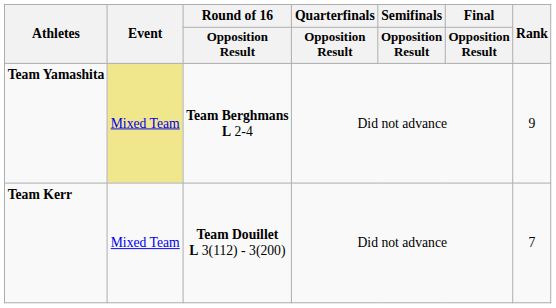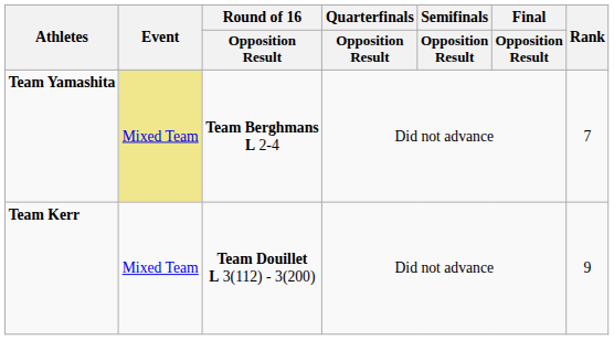 <table class="wikitable" style="font-size:90%">
 <tr>
 <th rowspan="2">Athletes</th>
 <th rowspan="2">Event</th>
 <th>Round of 16</th>
 <th>Quarterfinals</th>
 <th>Semifinals</th>
 <th>Final</th>
 <th rowspan=2>Rank</th>
 </tr>
 <tr style="font-size:95%">
 <th>Opposition<br>Result</th>
 <th>Opposition<br>Result</th>
 <th>Opposition<br>Result</th>
 <th>Opposition<br>Result</th>
 </tr>
 <tr align=center>
 <td align=left><strong>Team Yamashita</strong><br><br><br><br><br><br><br></td>
 <td align=left style="background: khaki;"><a href='#'>Mixed Team</a></td>
 <td><strong>Team Berghmans</strong> <br> <strong>L</strong> 2-4</td>
 <td colspan=3>Did not advance</td>
-<td>9</td>
+<td>7</td>
 </tr>
 <tr align=center>
 <td align=left><strong>Team Kerr</strong><br><br><br><br><br><br><br></td>
 <td align=left><a href='#'>Mixed Team</a></td>
 <td><strong>Team Douillet</strong> <br> <strong>L</strong> 3(112) - 3(200)</td>
 <td colspan=3>Did not advance</td>
-<td>7</td>
+<td>9</td>
 </tr>
 </table>
